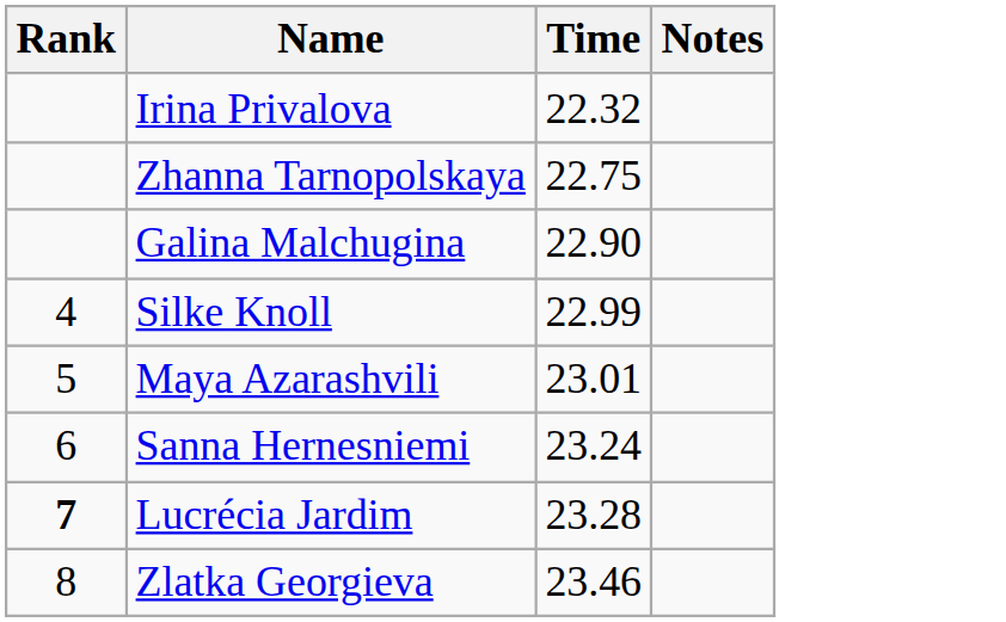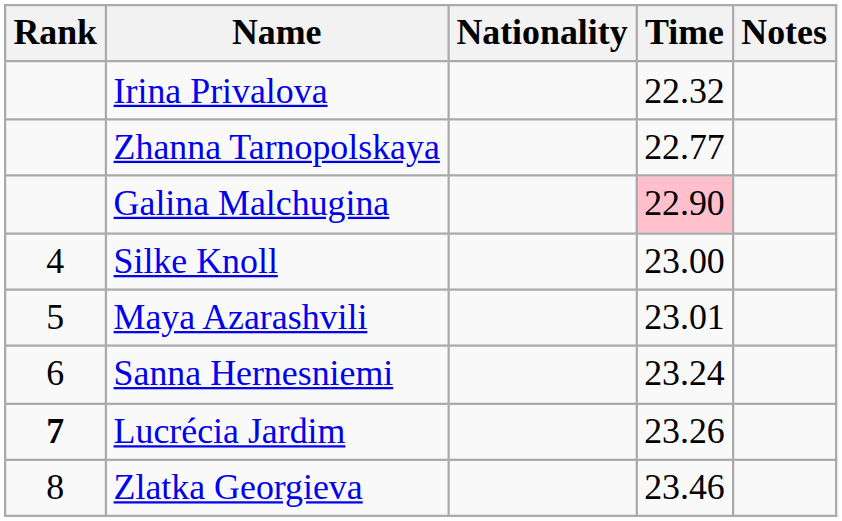 <table class="wikitable sortable" style="text-align:center">
 <tr>
 <th>Rank</th>
 <th>Name</th>
+<th>Nationality</th>
 <th>Time</th>
 <th>Notes</th>
 </tr>
 <tr>
 <td></td>
 <td align=left><a href='#'>Irina Privalova</a></td>
+<td align=left></td>
 <td>22.32</td>
 <td></td>
 </tr>
 <tr>
 <td></td>
 <td align=left><a href='#'>Zhanna Tarnopolskaya</a></td>
-<td>22.75</td>
+<td align=left></td>
+<td>22.77</td>
 <td></td>
 </tr>
 <tr>
 <td></td>
 <td align=left><a href='#'>Galina Malchugina</a></td>
-<td>22.90</td>
+<td align=left></td>
+<td style="background: pink;">22.90</td>
 <td></td>
 </tr>
 <tr>
 <td>4</td>
 <td align=left><a href='#'>Silke Knoll</a></td>
-<td>22.99</td>
+<td align=left></td>
+<td>23.00</td>
 <td></td>
 </tr>
 <tr>
 <td>5</td>
 <td align=left><a href='#'>Maya Azarashvili</a></td>
+<td align=left></td>
 <td>23.01</td>
 <td></td>
 </tr>
 <tr>
 <td>6</td>
 <td align=left><a href='#'>Sanna Hernesniemi</a></td>
+<td align=left></td>
 <td>23.24</td>
 <td></td>
 </tr>
 <tr>
 <td><strong>7</strong></td>
 <td align=left><a href='#'>Lucrécia Jardim</a></td>
-<td>23.28</td>
+<td align=left></td>
+<td>23.26</td>
 <td></td>
 </tr>
 <tr>
 <td>8</td>
 <td align=left><a href='#'>Zlatka Georgieva</a></td>
+<td align=left></td>
 <td>23.46</td>
 <td></td>
 </tr>
 </table>
